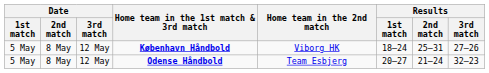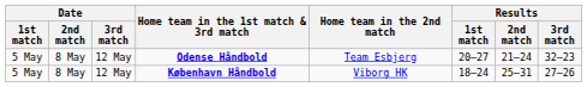 <table class="wikitable" style="text-align:center; margin-left:1em;">
 <tr>
 <th colspan="3">Date</th>
 <th rowspan="2" style="width:220px;">Home team in the 1st match & 3rd match</th>
 <th rowspan="2" style="width:180px;">Home team in the 2nd match</th>
 <th colspan="3">Results</th>
 </tr>
 <tr>
 <th style="width:50px;">1st match</th>
 <th style="width:50px;">2nd match</th>
 <th style="width:50px;">3rd match</th>
 <th style="width:50px;">1st match</th>
 <th style="width:50px;">2nd match</th>
 <th style="width:50px;">3rd match</th>
 </tr>
 <tr>
 <td>5 May</td>
 <td>8 May</td>
 <td>12 May</td>
+<td><strong><a href='#'>Odense Håndbold</a></strong></td>
+<td><a href='#'>Team Esbjerg</a></td>
+<td>20–27</td>
+<td>21–24</td>
+<td>32–23</td>
+</tr>
+<tr>
+<td>5 May</td>
+<td>8 May</td>
+<td>12 May</td>
 <td><strong><a href='#'>København Håndbold</a></strong></td>
 <td><a href='#'>Viborg HK</a></td>
 <td>18–24</td>
 <td>25–31</td>
 <td>27–26</td>
 </tr>
-<tr>
-<td>5 May</td>
-<td>8 May</td>
-<td>12 May</td>
-<td><strong><a href='#'>Odense Håndbold</a></strong></td>
-<td><a href='#'>Team Esbjerg</a></td>
-<td>20–27</td>
-<td>21–24</td>
-<td>32–23</td>
-</tr>
 </table>
